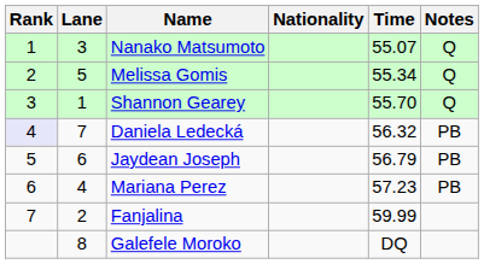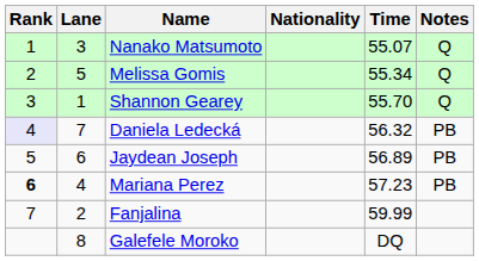 <table class="wikitable sortable" style="text-align:center">
 <tr>
 <th>Rank</th>
 <th>Lane</th>
 <th>Name</th>
 <th>Nationality</th>
 <th>Time</th>
 <th>Notes</th>
 </tr>
 <tr bgcolor=ccffcc>
 <td>1</td>
 <td>3</td>
 <td align=left><a href='#'>Nanako Matsumoto</a></td>
 <td align=left></td>
 <td>55.07</td>
 <td>Q</td>
 </tr>
 <tr bgcolor=ccffcc>
 <td>2</td>
 <td>5</td>
 <td align=left><a href='#'>Melissa Gomis</a></td>
 <td align=left></td>
 <td>55.34</td>
 <td>Q</td>
 </tr>
 <tr bgcolor=ccffcc>
 <td>3</td>
 <td>1</td>
 <td align=left><a href='#'>Shannon Gearey</a></td>
 <td align=left></td>
 <td>55.70</td>
 <td>Q</td>
 </tr>
 <tr>
 <td style="background: lavender;">4</td>
 <td>7</td>
 <td align=left><a href='#'>Daniela Ledecká</a></td>
 <td align=left></td>
 <td>56.32</td>
 <td>PB</td>
 </tr>
 <tr>
 <td>5</td>
 <td>6</td>
 <td align=left><a href='#'>Jaydean Joseph</a></td>
 <td align=left></td>
-<td>56.79</td>
+<td>56.89</td>
 <td>PB</td>
 </tr>
 <tr>
-<td>6</td>
+<td><strong>6</strong></td>
 <td>4</td>
 <td align=left><a href='#'>Mariana Perez</a></td>
 <td align=left></td>
 <td>57.23</td>
 <td>PB</td>
 </tr>
 <tr>
 <td>7</td>
 <td>2</td>
 <td align=left><a href='#'>Fanjalina</a></td>
 <td align=left></td>
 <td>59.99</td>
 <td></td>
 </tr>
 <tr>
 <td></td>
 <td>8</td>
 <td align=left><a href='#'>Galefele Moroko</a></td>
 <td align=left></td>
 <td>DQ</td>
 <td></td>
 </tr>
 </table>
